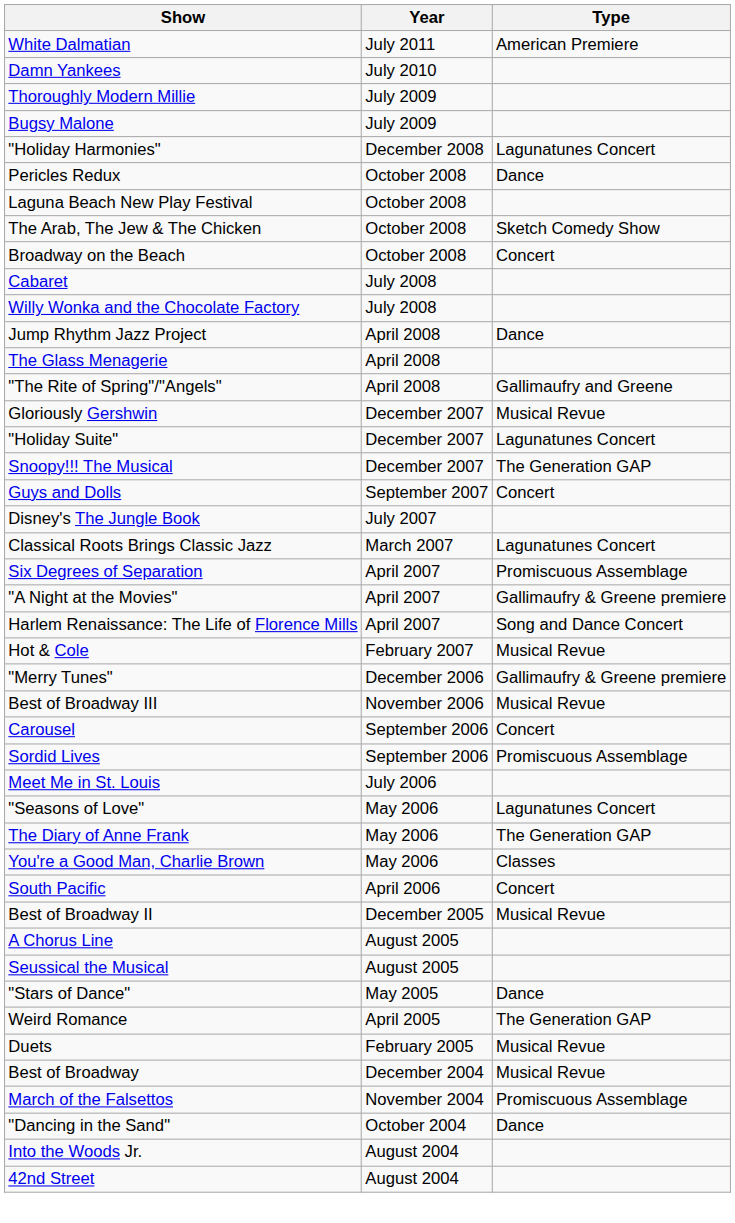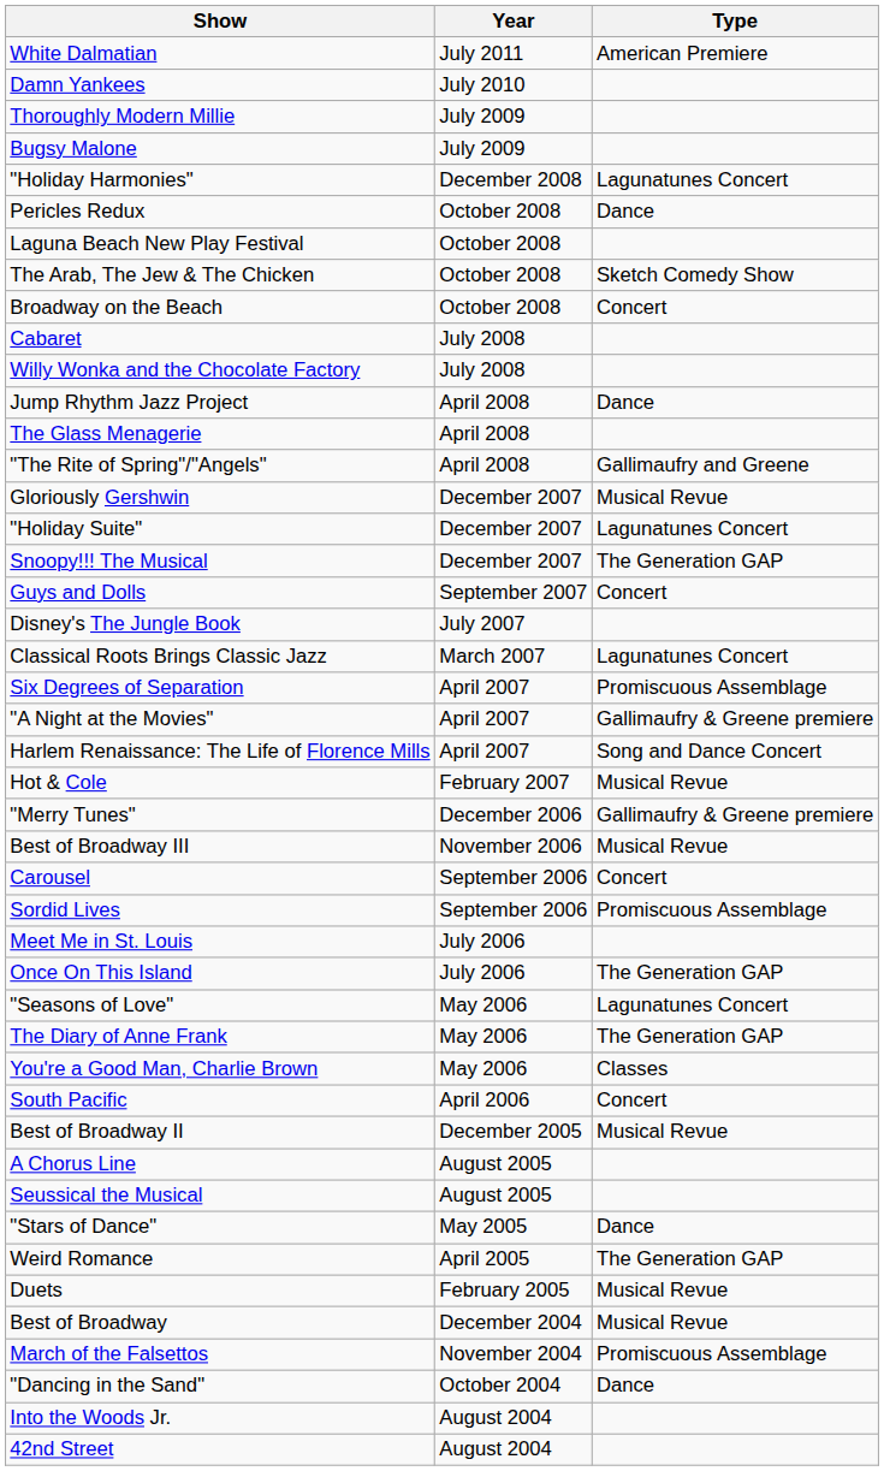 <table class="wikitable">
 <tr>
 <th>Show</th>
 <th>Year</th>
 <th>Type</th>
 </tr>
 <tr>
 <td><a href='#'>White Dalmatian</a></td>
 <td>July 2011</td>
 <td>American Premiere</td>
 </tr>
 <tr>
 <td><a href='#'>Damn Yankees</a></td>
 <td>July 2010</td>
 <td></td>
 </tr>
 <tr>
 <td><a href='#'>Thoroughly Modern Millie</a></td>
 <td>July 2009</td>
 <td></td>
 </tr>
 <tr>
 <td><a href='#'>Bugsy Malone</a></td>
 <td>July 2009</td>
 <td></td>
 </tr>
 <tr>
 <td>"Holiday Harmonies"</td>
 <td>December 2008</td>
 <td>Lagunatunes Concert</td>
 </tr>
 <tr>
 <td>Pericles Redux</td>
 <td>October 2008</td>
 <td>Dance</td>
 </tr>
 <tr>
 <td>Laguna Beach New Play Festival</td>
 <td>October 2008</td>
 <td></td>
 </tr>
 <tr>
 <td>The Arab, The Jew & The Chicken</td>
 <td>October 2008</td>
 <td>Sketch Comedy Show</td>
 </tr>
 <tr>
 <td>Broadway on the Beach</td>
 <td>October 2008</td>
 <td>Concert</td>
 </tr>
 <tr>
 <td><a href='#'>Cabaret</a></td>
 <td>July 2008</td>
 <td></td>
 </tr>
 <tr>
 <td><a href='#'>Willy Wonka and the Chocolate Factory</a></td>
 <td>July 2008</td>
 <td></td>
 </tr>
 <tr>
 <td>Jump Rhythm Jazz Project</td>
 <td>April 2008</td>
 <td>Dance</td>
 </tr>
 <tr>
 <td><a href='#'>The Glass Menagerie</a></td>
 <td>April 2008</td>
 <td></td>
 </tr>
 <tr>
 <td>"The Rite of Spring"/"Angels"</td>
 <td>April 2008</td>
 <td>Gallimaufry and Greene</td>
 </tr>
 <tr>
 <td>Gloriously <a href='#'>Gershwin</a></td>
 <td>December 2007</td>
 <td>Musical Revue</td>
 </tr>
 <tr>
 <td>"Holiday Suite"</td>
 <td>December 2007</td>
 <td>Lagunatunes Concert</td>
 </tr>
 <tr>
 <td><a href='#'>Snoopy!!! The Musical</a></td>
 <td>December 2007</td>
 <td>The Generation GAP</td>
 </tr>
 <tr>
 <td><a href='#'>Guys and Dolls</a></td>
 <td>September 2007</td>
 <td>Concert</td>
 </tr>
 <tr>
 <td>Disney's <a href='#'>The Jungle Book</a></td>
 <td>July 2007</td>
 <td></td>
 </tr>
 <tr>
 <td>Classical Roots Brings Classic Jazz</td>
 <td>March 2007</td>
 <td>Lagunatunes Concert</td>
 </tr>
 <tr>
 <td><a href='#'>Six Degrees of Separation</a></td>
 <td>April 2007</td>
 <td>Promiscuous Assemblage</td>
 </tr>
 <tr>
 <td>"A Night at the Movies"</td>
 <td>April 2007</td>
 <td>Gallimaufry & Greene premiere</td>
 </tr>
 <tr>
 <td>Harlem Renaissance: The Life of <a href='#'>Florence Mills</a></td>
 <td>April 2007</td>
 <td>Song and Dance Concert</td>
 </tr>
 <tr>
 <td>Hot & <a href='#'>Cole</a></td>
 <td>February 2007</td>
 <td>Musical Revue</td>
 </tr>
 <tr>
 <td>"Merry Tunes"</td>
 <td>December 2006</td>
 <td>Gallimaufry & Greene premiere</td>
 </tr>
 <tr>
 <td>Best of Broadway III</td>
 <td>November 2006</td>
 <td>Musical Revue</td>
 </tr>
 <tr>
 <td><a href='#'>Carousel</a></td>
 <td>September 2006</td>
 <td>Concert</td>
 </tr>
 <tr>
 <td><a href='#'>Sordid Lives</a></td>
 <td>September 2006</td>
 <td>Promiscuous Assemblage</td>
 </tr>
 <tr>
 <td><a href='#'>Meet Me in St. Louis</a></td>
 <td>July 2006</td>
 <td></td>
 </tr>
 <tr>
+<td><a href='#'>Once On This Island</a></td>
+<td>July 2006</td>
+<td>The Generation GAP</td>
+</tr>
+<tr>
 <td>"Seasons of Love"</td>
 <td>May 2006</td>
 <td>Lagunatunes Concert</td>
 </tr>
 <tr>
 <td><a href='#'>The Diary of Anne Frank</a></td>
 <td>May 2006</td>
 <td>The Generation GAP</td>
 </tr>
 <tr>
 <td><a href='#'>You're a Good Man, Charlie Brown</a></td>
 <td>May 2006</td>
 <td>Classes</td>
 </tr>
 <tr>
 <td><a href='#'>South Pacific</a></td>
 <td>April 2006</td>
 <td>Concert</td>
 </tr>
 <tr>
 <td>Best of Broadway II</td>
 <td>December 2005</td>
 <td>Musical Revue</td>
 </tr>
 <tr>
 <td><a href='#'>A Chorus Line</a></td>
 <td>August 2005</td>
 <td></td>
 </tr>
 <tr>
 <td><a href='#'>Seussical the Musical</a></td>
 <td>August 2005</td>
 <td></td>
 </tr>
 <tr>
 <td>"Stars of Dance"</td>
 <td>May 2005</td>
 <td>Dance</td>
 </tr>
 <tr>
 <td>Weird Romance</td>
 <td>April 2005</td>
 <td>The Generation GAP</td>
 </tr>
 <tr>
 <td>Duets</td>
 <td>February 2005</td>
 <td>Musical Revue</td>
 </tr>
 <tr>
 <td>Best of Broadway</td>
 <td>December 2004</td>
 <td>Musical Revue</td>
 </tr>
 <tr>
 <td><a href='#'>March of the Falsettos</a></td>
 <td>November 2004</td>
 <td>Promiscuous Assemblage</td>
 </tr>
 <tr>
 <td>"Dancing in the Sand"</td>
 <td>October 2004</td>
 <td>Dance</td>
 </tr>
 <tr>
 <td><a href='#'>Into the Woods</a> Jr.</td>
 <td>August 2004</td>
 <td></td>
 </tr>
 <tr>
 <td><a href='#'>42nd Street</a></td>
 <td>August 2004</td>
 <td></td>
 </tr>
 </table>
